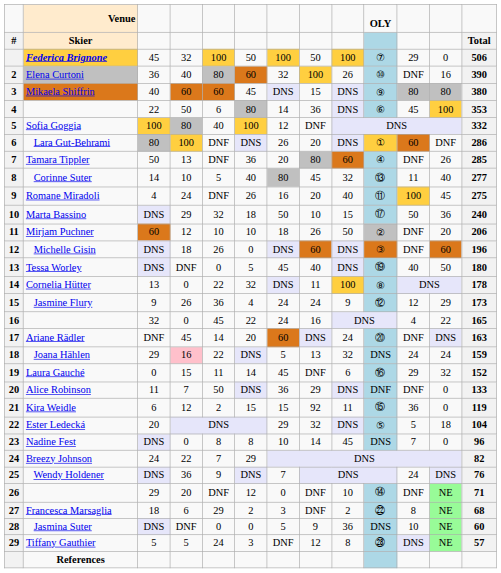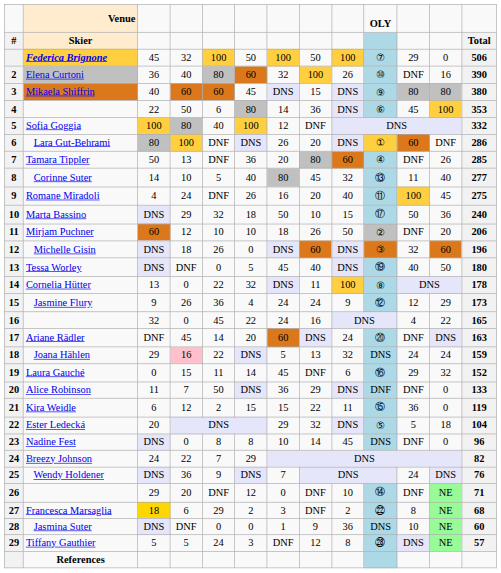 <table class="wikitable" width=60% style="font-size:100%; text-align:center;">
 <tr>
 <td></td>
 <td bgcolor=ffebcd align=right><strong>Venue</strong></td>
 <td></td>
 <td></td>
 <td></td>
 <td></td>
 <td></td>
 <td></td>
 <td></td>
 <td><br><strong>OLY</strong></td>
 <td></td>
 <td></td>
 </tr>
 <tr>
 <th>#</th>
 <td bgcolor=ffebcd><strong>Skier</strong></td>
 <td></td>
 <td></td>
 <td></td>
 <td></td>
 <td></td>
 <td></td>
 <td></td>
 <td bgcolor=add8e6></td>
 <td></td>
 <td></td>
 <th>Total</th>
 </tr>
 <tr>
 <th></th>
 <td align=left bgcolor=ffcf40> <strong><em><a href='#'>Federica Brignone</a></em></strong></td>
 <td>45</td>
 <td>32</td>
 <td bgcolor=ffcf40>100</td>
 <td>50</td>
 <td bgcolor=ffcf40>100</td>
 <td>50</td>
 <td bgcolor=ffcf40>100</td>
 <td bgcolor=add8e6>⑦</td>
 <td>29</td>
 <td>0</td>
 <th>506</th>
 </tr>
 <tr>
 <th>2</th>
 <td align=left bgcolor=c0c0c0> <a href='#'>Elena Curtoni</a></td>
 <td>36</td>
 <td>40</td>
 <td bgcolor=c0c0c0>80</td>
 <td bgcolor=db781b>60</td>
 <td>32</td>
 <td bgcolor=ffcf40>100</td>
 <td>26</td>
 <td bgcolor=add8e6>⑩</td>
 <td>DNF</td>
 <td>16</td>
 <th>390</th>
 </tr>
 <tr>
 <th>3</th>
 <td align=left bgcolor=db781b> <a href='#'>Mikaela Shiffrin</a></td>
 <td>40</td>
 <td bgcolor=db781b>60</td>
 <td bgcolor=db781b>60</td>
 <td>45</td>
 <td bgcolor=lavender>DNS</td>
 <td>15</td>
 <td bgcolor=lavender>DNS</td>
 <td bgcolor=add8e6>⑨</td>
 <td bgcolor=c0c0c0>80</td>
 <td bgcolor=c0c0c0>80</td>
 <th>380</th>
 </tr>
 <tr>
 <th>4</th>
 <td align=left></td>
 <td>22</td>
 <td>50</td>
 <td>6</td>
 <td bgcolor=c0c0c0>80</td>
 <td>14</td>
 <td>36</td>
 <td bgcolor=lavender>DNS</td>
 <td bgcolor=add8e6>⑥</td>
 <td>45</td>
 <td bgcolor=ffcf40>100</td>
 <th>353</th>
 </tr>
 <tr>
 <th>5</th>
 <td align=left> <a href='#'>Sofia Goggia</a></td>
 <td bgcolor=ffcf40>100</td>
 <td bgcolor=c0c0c0>80</td>
 <td>40</td>
 <td bgcolor=ffcf40>100</td>
 <td>12</td>
 <td>DNF</td>
 <td colspan=4 bgcolor=lavender>DNS</td>
 <th>332</th>
 </tr>
 <tr>
 <th>6</th>
 <td align=left>   <a href='#'>Lara Gut-Behrami</a></td>
 <td bgcolor=c0c0c0>80</td>
 <td bgcolor=ffcf40>100</td>
 <td>DNF</td>
 <td bgcolor=lavender>DNS</td>
 <td>26</td>
 <td>20</td>
 <td bgcolor=lavender>DNS</td>
 <td bgcolor=ffcf40>①</td>
 <td bgcolor=db781b>60</td>
 <td>DNF</td>
 <th>286</th>
 </tr>
 <tr>
 <th>7</th>
 <td align=left> <a href='#'>Tamara Tippler</a></td>
 <td>50</td>
 <td>13</td>
 <td>DNF</td>
 <td>36</td>
 <td>20</td>
 <td bgcolor=c0c0c0>80</td>
 <td bgcolor=db781b>60</td>
 <td bgcolor=add8e6>④</td>
 <td>DNF</td>
 <td>26</td>
 <th>285</th>
 </tr>
 <tr>
 <th>8</th>
 <td align=left>   <a href='#'>Corinne Suter</a></td>
 <td>14</td>
 <td>10</td>
 <td>5</td>
 <td>40</td>
 <td bgcolor=c0c0c0>80</td>
 <td>45</td>
 <td>32</td>
 <td bgcolor=add8e6>⑬</td>
 <td>11</td>
 <td>40</td>
 <th>277</th>
 </tr>
 <tr>
 <th>9</th>
 <td align=left> <a href='#'>Romane Miradoli</a></td>
 <td>4</td>
 <td>24</td>
 <td>DNF</td>
 <td>26</td>
 <td>16</td>
 <td>20</td>
 <td>40</td>
 <td bgcolor=add8e6>⑪</td>
 <td bgcolor=ffcf40>100</td>
 <td>45</td>
 <th>275</th>
 </tr>
 <tr>
 <th>10</th>
 <td align=left> <a href='#'>Marta Bassino</a></td>
 <td bgcolor=lavender>DNS</td>
 <td>29</td>
 <td>32</td>
 <td>18</td>
 <td>50</td>
 <td>10</td>
 <td>15</td>
 <td bgcolor=add8e6>⑰</td>
 <td>50</td>
 <td>36</td>
 <th>240</th>
 </tr>
 <tr>
 <th>11</th>
 <td align=left> <a href='#'>Mirjam Puchner</a></td>
 <td bgcolor=db781b>60</td>
 <td>12</td>
 <td>10</td>
 <td>10</td>
 <td>18</td>
 <td>26</td>
 <td>50</td>
 <td bgcolor=c0c0c0>②</td>
 <td>DNF</td>
 <td>20</td>
 <th>206</th>
 </tr>
 <tr>
 <th>12</th>
 <td align=left>   <a href='#'>Michelle Gisin</a></td>
 <td bgcolor=lavender>DNS</td>
 <td>18</td>
 <td>26</td>
 <td>0</td>
 <td bgcolor=lavender>DNS</td>
 <td bgcolor=db781b>60</td>
 <td bgcolor=lavender>DNS</td>
 <td bgcolor=db781b>③</td>
-<td>DNF</td>
+<td>32</td>
 <td bgcolor=db781b>60</td>
 <th>196</th>
 </tr>
 <tr>
 <th>13</th>
 <td align=left> <a href='#'>Tessa Worley</a></td>
 <td bgcolor=lavender>DNS</td>
 <td>DNF</td>
 <td>0</td>
 <td>5</td>
 <td>45</td>
 <td>40</td>
 <td bgcolor=lavender>DNS</td>
 <td bgcolor=add8e6>⑲</td>
 <td>40</td>
 <td>50</td>
 <th>180</th>
 </tr>
 <tr>
 <th>14</th>
 <td align=left> <a href='#'>Cornelia Hütter</a></td>
 <td>13</td>
 <td>0</td>
 <td>22</td>
 <td>32</td>
 <td bgcolor=lavender>DNS</td>
 <td>11</td>
 <td bgcolor=ffcf40>100</td>
 <td bgcolor=add8e6>⑧</td>
 <td colspan=2 bgcolor=lavender>DNS</td>
 <th>178</th>
 </tr>
 <tr>
 <th>15</th>
 <td align=left>   <a href='#'>Jasmine Flury</a></td>
 <td>9</td>
 <td>26</td>
 <td>36</td>
 <td>4</td>
 <td>24</td>
 <td>24</td>
 <td>9</td>
 <td bgcolor=add8e6>⑫</td>
 <td>12</td>
 <td>29</td>
 <th>173</th>
 </tr>
 <tr>
 <th>16</th>
 <td align=left></td>
 <td>32</td>
 <td>0</td>
 <td>45</td>
 <td>22</td>
 <td>24</td>
 <td>16</td>
 <td colspan=2 bgcolor=lavender>DNS</td>
 <td>4</td>
 <td>22</td>
 <th>165</th>
 </tr>
 <tr>
 <th>17</th>
 <td align=left> <a href='#'>Ariane Rädler</a></td>
 <td>DNF</td>
 <td>45</td>
 <td>14</td>
 <td>20</td>
 <td bgcolor=db781b>60</td>
 <td bgcolor=lavender>DNS</td>
 <td>24</td>
 <td bgcolor=add8e6>⑳</td>
 <td>DNF</td>
 <td bgcolor=lavender>DNS</td>
 <th>163</th>
 </tr>
 <tr>
 <th>18</th>
 <td align=left>   <a href='#'>Joana Hählen</a></td>
 <td>29</td>
 <td style="background: pink;">16</td>
 <td>22</td>
 <td bgcolor=lavender>DNS</td>
 <td>5</td>
 <td>13</td>
 <td>32</td>
 <td bgcolor=add8e6>DNS</td>
 <td>24</td>
 <td>24</td>
 <th>159</th>
 </tr>
 <tr>
 <th>19</th>
 <td align=left> <a href='#'>Laura Gauché</a></td>
 <td>0</td>
 <td>15</td>
 <td>11</td>
 <td>14</td>
 <td>45</td>
 <td>DNF</td>
 <td>6</td>
 <td bgcolor=add8e6>⑯</td>
 <td>29</td>
 <td>32</td>
 <th>152</th>
 </tr>
 <tr>
 <th>20</th>
 <td align=left> <a href='#'>Alice Robinson</a></td>
 <td>11</td>
 <td>7</td>
 <td>50</td>
 <td bgcolor=lavender>DNS</td>
 <td>36</td>
 <td>29</td>
 <td bgcolor=lavender>DNS</td>
 <td bgcolor=add8e6>DNF</td>
 <td>DNF</td>
 <td>0</td>
 <th>133</th>
 </tr>
 <tr>
 <th>21</th>
 <td align=left> <a href='#'>Kira Weidle</a></td>
 <td>6</td>
 <td>12</td>
 <td>2</td>
 <td>15</td>
 <td>15</td>
-<td>92</td>
+<td>22</td>
 <td>11</td>
 <td bgcolor=add8e6>⑮</td>
 <td>36</td>
 <td>0</td>
 <th>119</th>
 </tr>
 <tr>
 <th>22</th>
 <td align=left> <a href='#'>Ester Ledecká</a></td>
 <td>20</td>
 <td colspan=3 bgcolor=lavender>DNS</td>
 <td>29</td>
 <td>32</td>
 <td bgcolor=lavender>DNS</td>
 <td bgcolor=add8e6>⑤</td>
 <td>5</td>
 <td>18</td>
 <th>104</th>
 </tr>
 <tr>
 <th>23</th>
 <td align=left> <a href='#'>Nadine Fest</a></td>
 <td bgcolor=lavender>DNS</td>
 <td>0</td>
 <td>8</td>
 <td>8</td>
 <td>10</td>
 <td>14</td>
 <td>45</td>
 <td bgcolor=add8e6>DNS</td>
-<td>7</td>
+<td>DNF</td>
 <td>0</td>
 <th>96</th>
 </tr>
 <tr>
 <th>24</th>
 <td align=left> <a href='#'>Breezy Johnson</a></td>
 <td>24</td>
 <td>22</td>
 <td>7</td>
 <td>29</td>
 <td colspan=6 bgcolor=lavender>DNS</td>
 <th>82</th>
 </tr>
 <tr>
 <th>25</th>
 <td align=left>   <a href='#'>Wendy Holdener</a></td>
 <td bgcolor=lavender>DNS</td>
 <td>36</td>
 <td>9</td>
 <td bgcolor=lavender>DNS</td>
 <td>7</td>
 <td colspan=3 bgcolor=lavender>DNS</td>
 <td>24</td>
 <td bgcolor=lavender>DNS</td>
 <th>76</th>
 </tr>
 <tr>
 <th>26</th>
 <td align=left></td>
 <td>29</td>
 <td>20</td>
 <td>DNF</td>
 <td>12</td>
 <td>0</td>
 <td>DNF</td>
 <td>10</td>
 <td bgcolor=add8e6>⑭</td>
 <td>DNF</td>
 <td bgcolor=palegreen>NE</td>
 <th>71</th>
 </tr>
 <tr>
 <th>27</th>
 <td align=left> <a href='#'>Francesca Marsaglia</a></td>
-<td>18</td>
+<td style="background: gold;">18</td>
 <td>6</td>
 <td>29</td>
 <td>2</td>
 <td>3</td>
 <td>DNF</td>
 <td>2</td>
 <td bgcolor=add8e6>㉒</td>
 <td>8</td>
 <td bgcolor=palegreen>NE</td>
 <th>68</th>
 </tr>
 <tr>
 <th>28</th>
 <td align=left>   <a href='#'>Jasmina Suter</a></td>
 <td bgcolor=lavender>DNS</td>
 <td>DNF</td>
 <td>0</td>
 <td>0</td>
-<td>5</td>
+<td>1</td>
 <td>9</td>
 <td>36</td>
 <td bgcolor=add8e6>DNS</td>
 <td>10</td>
 <td bgcolor=palegreen>NE</td>
 <th>60</th>
 </tr>
 <tr>
 <th>29</th>
 <td align=left> <a href='#'>Tiffany Gauthier</a></td>
 <td>5</td>
 <td>5</td>
 <td>24</td>
 <td>3</td>
 <td>DNF</td>
 <td>12</td>
 <td>8</td>
 <td bgcolor=add8e6>㉘</td>
 <td bgcolor=lavender>DNS</td>
 <td bgcolor=palegreen>NE</td>
 <th>57</th>
 </tr>
 <tr>
 <th></th>
 <td align=center><strong>References</strong></td>
 <td></td>
 <td></td>
 <td></td>
 <td></td>
 <td></td>
 <td></td>
 <td></td>
 <td bgcolor=add8e6></td>
 <td></td>
 <td></td>
 </tr>
 </table>
